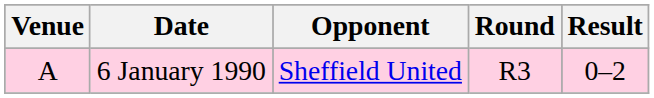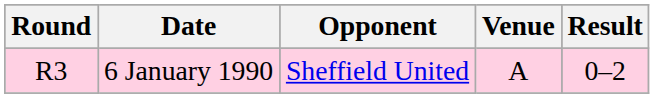 <table class="wikitable" style="text-align:center">
 <tr>
-<th>Venue</th>
+<th>Round</th>
 <th>Date</th>
 <th>Opponent</th>
-<th>Round</th>
+<th>Venue</th>
 <th>Result</th>
 </tr>
 <tr style="background-color: #ffd0e3;">
-<td>A</td>
+<td>R3</td>
 <td>6 January 1990</td>
 <td><a href='#'>Sheffield United</a></td>
-<td>R3</td>
+<td>A</td>
 <td>0–2</td>
 </tr>
 </table>
